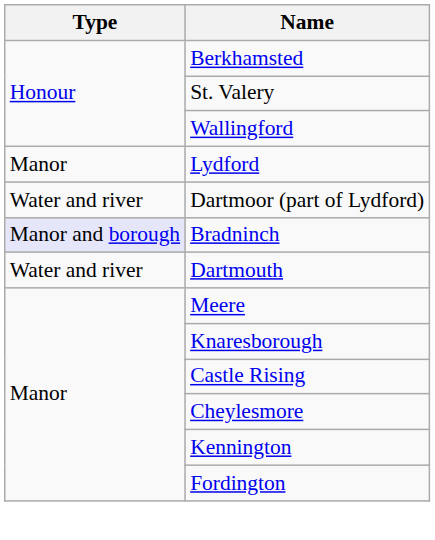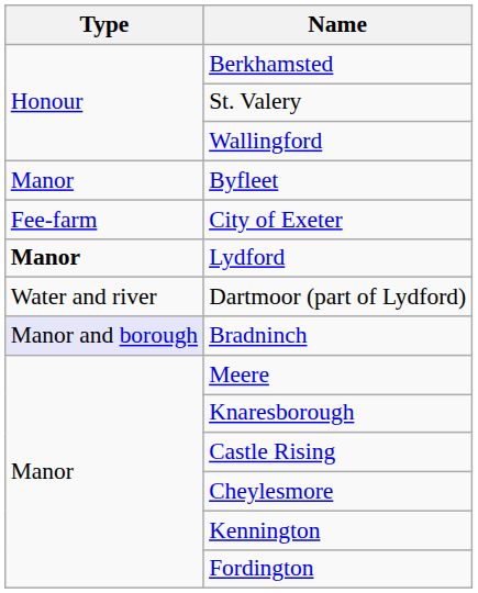 <table class="wikitable floatright" style="font-size:90%;">
 <tr>
 <th>Type</th>
 <th>Name</th>
 </tr>
 <tr>
 <td rowspan="3"><a href='#'>Honour</a></td>
 <td><a href='#'>Berkhamsted</a></td>
 </tr>
 <tr>
 <td>St. Valery</td>
 </tr>
 <tr>
 <td><a href='#'>Wallingford</a></td>
 </tr>
 <tr>
-<td>Manor</td>
+<td><a href='#'>Manor</a></td>
+<td><a href='#'>Byfleet</a></td>
+</tr>
+<tr>
+<td><a href='#'>Fee-farm</a></td>
+<td><a href='#'>City of Exeter</a></td>
+</tr>
+<tr>
+<td><strong>Manor</strong></td>
 <td><a href='#'>Lydford</a></td>
 </tr>
 <tr>
 <td>Water and river</td>
 <td>Dartmoor (part of Lydford)</td>
 </tr>
 <tr>
 <td style="background: lavender;">Manor and <a href='#'>borough</a></td>
 <td><a href='#'>Bradninch</a></td>
-</tr>
-<tr>
-<td>Water and river</td>
-<td><a href='#'>Dartmouth</a></td>
 </tr>
 <tr>
 <td rowspan=6>Manor</td>
 <td><a href='#'>Meere</a></td>
 </tr>
 <tr>
 <td><a href='#'>Knaresborough</a></td>
 </tr>
 <tr>
 <td><a href='#'>Castle Rising</a></td>
 </tr>
 <tr>
 <td><a href='#'>Cheylesmore</a></td>
 </tr>
 <tr>
 <td><a href='#'>Kennington</a></td>
 </tr>
 <tr>
 <td><a href='#'>Fordington</a></td>
 </tr>
 </table>
